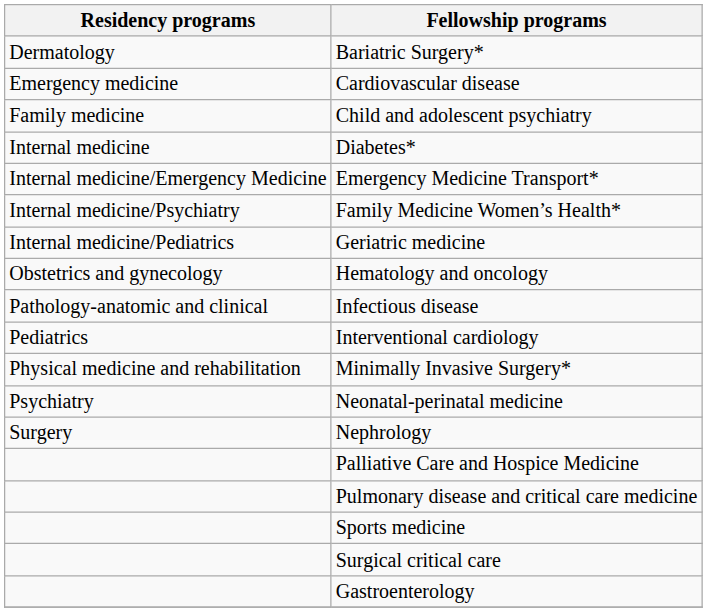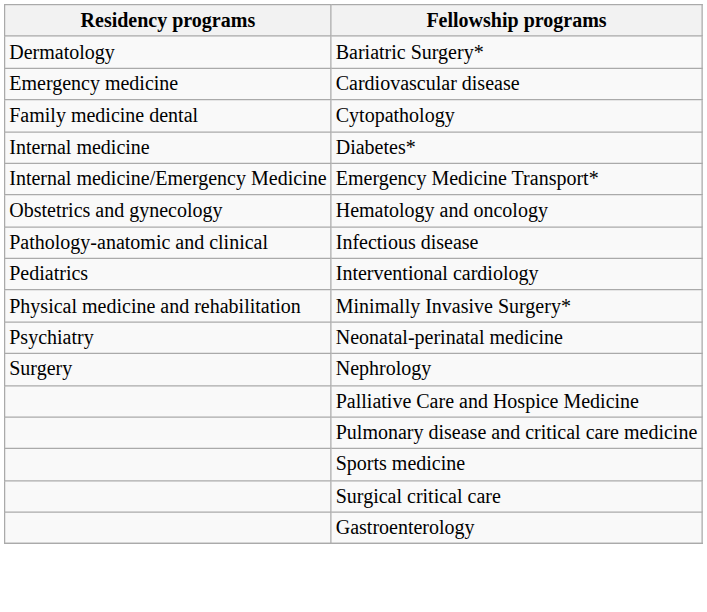 <table class="wikitable">
 <tr>
 <th>Residency programs</th>
 <th>Fellowship programs</th>
 </tr>
 <tr>
 <td>Dermatology</td>
 <td>Bariatric Surgery*</td>
 </tr>
 <tr>
 <td>Emergency medicine</td>
 <td>Cardiovascular disease</td>
 </tr>
 <tr>
-<td>Family medicine</td>
-<td>Child and adolescent psychiatry</td>
+<td>Family medicine dental</td>
+<td>Cytopathology</td>
 </tr>
 <tr>
 <td>Internal medicine</td>
 <td>Diabetes*</td>
 </tr>
 <tr>
 <td>Internal medicine/Emergency Medicine</td>
 <td>Emergency Medicine Transport*</td>
-</tr>
-<tr>
-<td>Internal medicine/Psychiatry</td>
-<td>Family Medicine Women’s Health*</td>
-</tr>
-<tr>
-<td>Internal medicine/Pediatrics</td>
-<td>Geriatric medicine</td>
 </tr>
 <tr>
 <td>Obstetrics and gynecology</td>
 <td>Hematology and oncology</td>
 </tr>
 <tr>
 <td>Pathology-anatomic and clinical</td>
 <td>Infectious disease</td>
 </tr>
 <tr>
 <td>Pediatrics</td>
 <td>Interventional cardiology</td>
 </tr>
 <tr>
 <td>Physical medicine and rehabilitation</td>
 <td>Minimally Invasive Surgery*</td>
 </tr>
 <tr>
 <td>Psychiatry</td>
 <td>Neonatal-perinatal medicine</td>
 </tr>
 <tr>
 <td>Surgery</td>
 <td>Nephrology</td>
 </tr>
 <tr>
 <td></td>
 <td>Palliative Care and Hospice Medicine</td>
 </tr>
 <tr>
 <td></td>
 <td>Pulmonary disease and critical care medicine</td>
 </tr>
 <tr>
 <td></td>
 <td>Sports medicine</td>
 </tr>
 <tr>
 <td></td>
 <td>Surgical critical care</td>
 </tr>
 <tr>
 <td></td>
 <td>Gastroenterology</td>
 </tr>
 <tr>
 </tr>
 </table>
